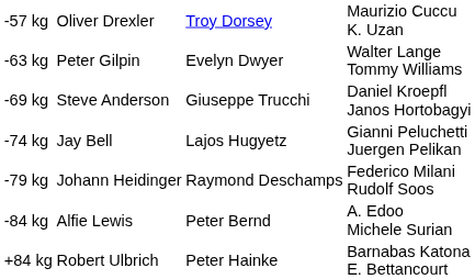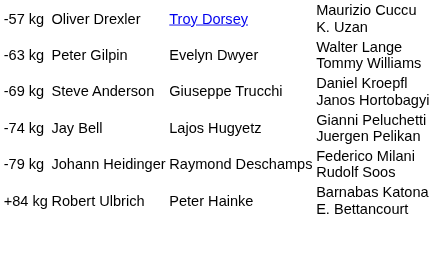 <table>
 <tr>
 <td>-57 kg</td>
 <td>Oliver Drexler </td>
 <td><a href='#'>Troy Dorsey</a> </td>
 <td>Maurizio Cuccu <br>K. Uzan </td>
 </tr>
 <tr>
 <td>-63 kg</td>
 <td>Peter Gilpin </td>
 <td>Evelyn Dwyer </td>
 <td>Walter Lange <br>Tommy Williams </td>
 </tr>
 <tr>
 <td>-69 kg</td>
 <td>Steve Anderson </td>
 <td>Giuseppe Trucchi </td>
 <td>Daniel Kroepfl <br>Janos Hortobagyi </td>
 </tr>
 <tr>
 <td>-74 kg</td>
 <td>Jay Bell </td>
 <td>Lajos Hugyetz </td>
 <td>Gianni Peluchetti <br>Juergen Pelikan </td>
 </tr>
 <tr>
 <td>-79 kg</td>
 <td>Johann Heidinger </td>
 <td>Raymond Deschamps </td>
 <td>Federico Milani <br>Rudolf Soos </td>
 </tr>
 <tr>
-<td>-84 kg</td>
-<td>Alfie Lewis </td>
-<td>Peter Bernd </td>
-<td>A. Edoo <br>Michele Surian </td>
-</tr>
-<tr>
 <td>+84 kg</td>
 <td>Robert Ulbrich </td>
 <td>Peter Hainke </td>
 <td>Barnabas Katona <br>E. Bettancourt </td>
 </tr>
 <tr>
 </tr>
 </table>
